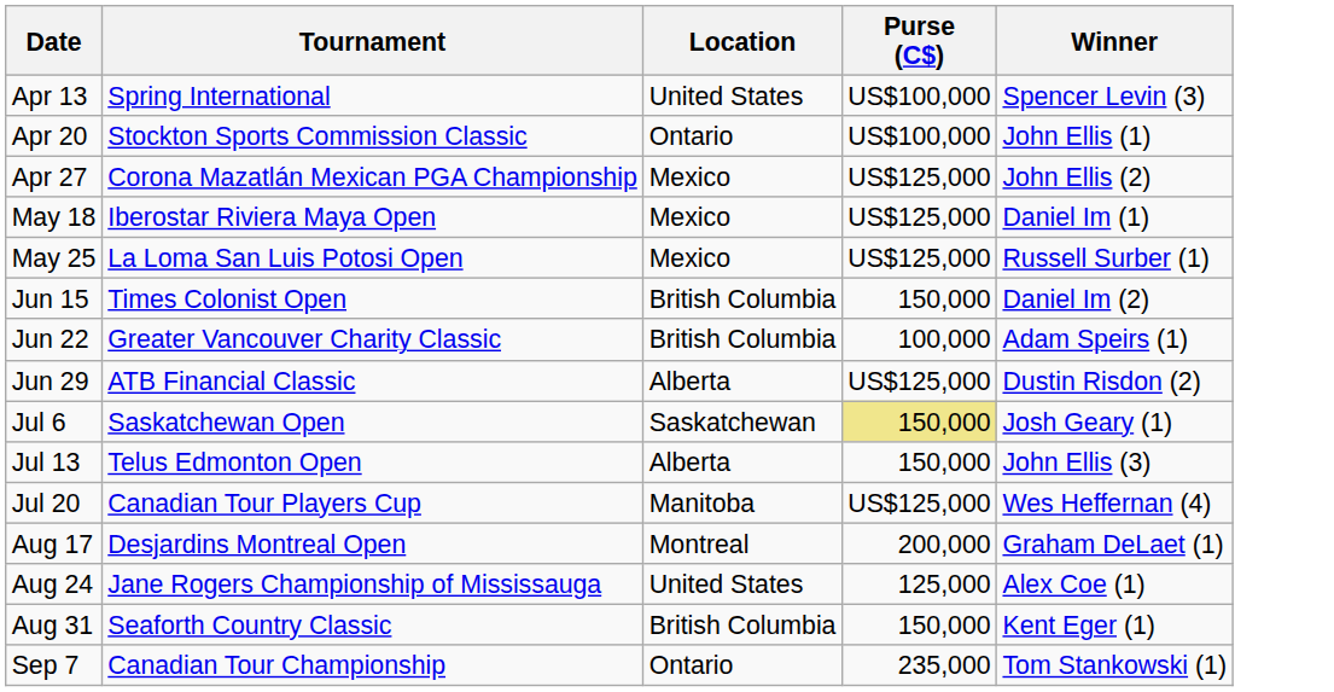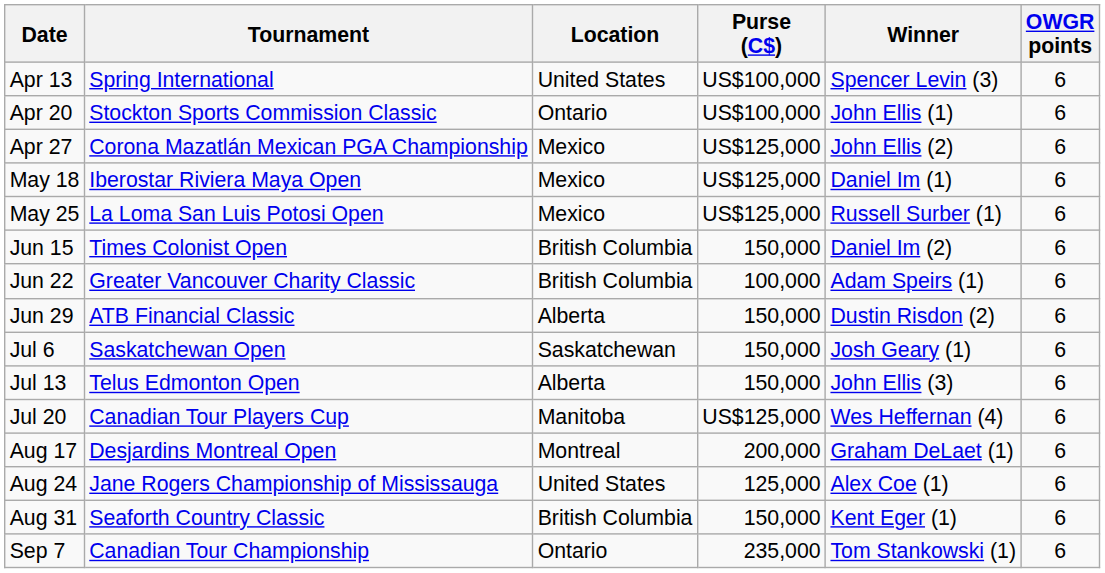 <table class="wikitable" style="font-size:95%">
 <tr>
 <th>Date</th>
 <th>Tournament</th>
 <th>Location</th>
 <th>Purse<br>(<a href='#'>C$</a>)</th>
 <th>Winner</th>
+<th><a href='#'>OWGR</a><br>points</th>
 </tr>
 <tr>
 <td>Apr 13</td>
 <td><a href='#'>Spring International</a></td>
 <td>United States</td>
 <td align=right>US$100,000</td>
 <td> <a href='#'>Spencer Levin</a> (3)</td>
+<td align=center>6</td>
 </tr>
 <tr>
 <td>Apr 20</td>
 <td><a href='#'>Stockton Sports Commission Classic</a></td>
 <td>Ontario</td>
 <td align=right>US$100,000</td>
 <td> <a href='#'>John Ellis</a> (1)</td>
+<td align=center>6</td>
 </tr>
 <tr>
 <td>Apr 27</td>
 <td><a href='#'>Corona Mazatlán Mexican PGA Championship</a></td>
 <td>Mexico</td>
 <td align=right>US$125,000</td>
 <td> <a href='#'>John Ellis</a> (2)</td>
+<td align=center>6</td>
 </tr>
 <tr>
 <td>May 18</td>
 <td><a href='#'>Iberostar Riviera Maya Open</a></td>
 <td>Mexico</td>
 <td align=right>US$125,000</td>
 <td> <a href='#'>Daniel Im</a> (1)</td>
+<td align=center>6</td>
 </tr>
 <tr>
 <td>May 25</td>
 <td><a href='#'>La Loma San Luis Potosi Open</a></td>
 <td>Mexico</td>
 <td align=right>US$125,000</td>
 <td> <a href='#'>Russell Surber</a> (1)</td>
+<td align=center>6</td>
 </tr>
 <tr>
 <td>Jun 15</td>
 <td><a href='#'>Times Colonist Open</a></td>
 <td>British Columbia</td>
 <td align=right>150,000</td>
 <td> <a href='#'>Daniel Im</a> (2)</td>
+<td align=center>6</td>
 </tr>
 <tr>
 <td>Jun 22</td>
 <td><a href='#'>Greater Vancouver Charity Classic</a></td>
 <td>British Columbia</td>
 <td align=right>100,000</td>
 <td> <a href='#'>Adam Speirs</a> (1)</td>
+<td align=center>6</td>
 </tr>
 <tr>
 <td>Jun 29</td>
 <td><a href='#'>ATB Financial Classic</a></td>
 <td>Alberta</td>
-<td align=right>US$125,000</td>
+<td align=right>150,000</td>
 <td> <a href='#'>Dustin Risdon</a> (2)</td>
+<td align=center>6</td>
 </tr>
 <tr>
 <td>Jul 6</td>
 <td><a href='#'>Saskatchewan Open</a></td>
 <td>Saskatchewan</td>
-<td align=right style="background: khaki;">150,000</td>
+<td align=right>150,000</td>
 <td> <a href='#'>Josh Geary</a> (1)</td>
+<td align=center>6</td>
 </tr>
 <tr>
 <td>Jul 13</td>
 <td><a href='#'>Telus Edmonton Open</a></td>
 <td>Alberta</td>
 <td align=right>150,000</td>
 <td> <a href='#'>John Ellis</a> (3)</td>
+<td align=center>6</td>
 </tr>
 <tr>
 <td>Jul 20</td>
 <td><a href='#'>Canadian Tour Players Cup</a></td>
 <td>Manitoba</td>
 <td align=right>US$125,000</td>
 <td> <a href='#'>Wes Heffernan</a> (4)</td>
+<td align=center>6</td>
 </tr>
 <tr>
 <td>Aug 17</td>
 <td><a href='#'>Desjardins Montreal Open</a></td>
 <td>Montreal</td>
 <td align=right>200,000</td>
 <td> <a href='#'>Graham DeLaet</a> (1)</td>
+<td align=center>6</td>
 </tr>
 <tr>
 <td>Aug 24</td>
 <td><a href='#'>Jane Rogers Championship of Mississauga</a></td>
 <td>United States</td>
 <td align=right>125,000</td>
 <td> <a href='#'>Alex Coe</a> (1)</td>
+<td align=center>6</td>
 </tr>
 <tr>
 <td>Aug 31</td>
 <td><a href='#'>Seaforth Country Classic</a></td>
 <td>British Columbia</td>
 <td align=right>150,000</td>
 <td> <a href='#'>Kent Eger</a> (1)</td>
+<td align=center>6</td>
 </tr>
 <tr>
 <td>Sep 7</td>
 <td><a href='#'>Canadian Tour Championship</a></td>
 <td>Ontario</td>
 <td align=right>235,000</td>
 <td> <a href='#'>Tom Stankowski</a> (1)</td>
+<td align=center>6</td>
 </tr>
 </table>
